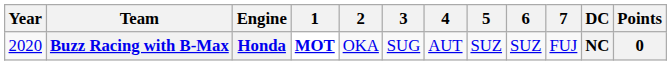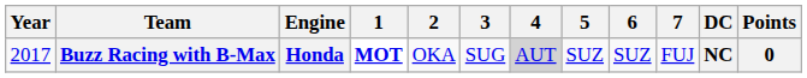 <table class="wikitable" style="text-align:center; font-size:85%">
 <tr>
 <th>Year</th>
 <th>Team</th>
 <th>Engine</th>
 <th>1</th>
 <th>2</th>
 <th>3</th>
 <th>4</th>
 <th>5</th>
 <th>6</th>
 <th>7</th>
 <th>DC</th>
 <th>Points</th>
 </tr>
 <tr>
-<td><a href='#'>2020</a></td>
+<td><a href='#'>2017</a></td>
 <th nowrap><a href='#'>Buzz Racing with B-Max</a></th>
 <th><a href='#'>Honda</a></th>
 <td style="background:#FFFFFF;"><strong><a href='#'>MOT</a><br></strong></td>
 <td><a href='#'>OKA</a></td>
 <td><a href='#'>SUG</a></td>
-<td><a href='#'>AUT</a></td>
+<td style="background: lightgrey;"><a href='#'>AUT</a></td>
 <td><a href='#'>SUZ</a></td>
 <td><a href='#'>SUZ</a></td>
 <td><a href='#'>FUJ</a></td>
 <th>NC</th>
 <th>0</th>
 </tr>
 </table>
